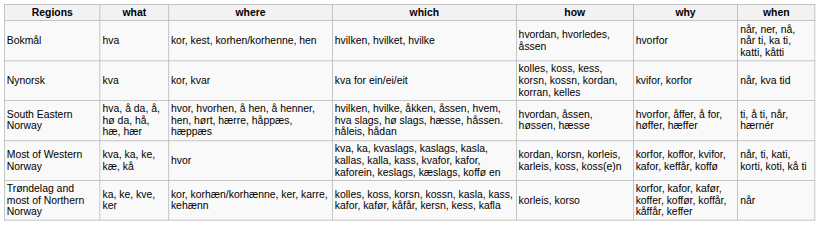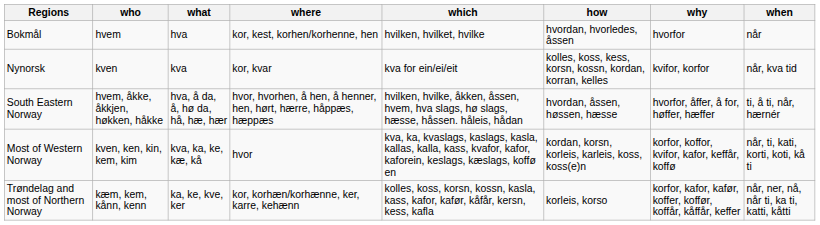 <table class="wikitable">
 <tr>
 <th>Regions</th>
+<th>who</th>
 <th>what</th>
 <th>where</th>
 <th>which</th>
 <th>how</th>
 <th>why</th>
 <th>when</th>
 </tr>
 <tr>
 <td>Bokmål</td>
+<td>hvem</td>
 <td>hva</td>
 <td>kor, kest, korhen/korhenne, hen</td>
 <td>hvilken, hvilket, hvilke</td>
 <td>hvordan, hvorledes, åssen</td>
 <td>hvorfor</td>
-<td>når, ner, nå, når ti, ka ti, katti, kåtti</td>
+<td>når</td>
 </tr>
 <tr>
 <td>Nynorsk</td>
+<td>kven</td>
 <td>kva</td>
 <td>kor, kvar</td>
 <td>kva for ein/ei/eit</td>
 <td>kolles, koss, kess, korsn, kossn, kordan, korran, kelles</td>
 <td>kvifor, korfor</td>
 <td>når, kva tid</td>
 </tr>
 <tr>
 <td>South Eastern Norway</td>
+<td>hvem, åkke, åkkjen, høkken, håkke</td>
 <td>hva, å da, å, hø da, hå, hæ, hær</td>
 <td>hvor, hvorhen, å hen, å henner, hen, hørt, hærre, håppæs, hæppæs</td>
 <td>hvilken, hvilke, åkken, åssen, hvem, hva slags, hø slags, hæsse, håssen. håleis, hådan</td>
 <td>hvordan, åssen, høssen, hæsse</td>
 <td>hvorfor, åffer, å for, høffer, hæffer</td>
 <td>ti, å ti, når, hærnér</td>
 </tr>
 <tr>
 <td>Most of Western Norway</td>
+<td>kven, ken, kin, kem, kim</td>
 <td>kva, ka, ke, kæ, kå</td>
 <td>hvor</td>
 <td>kva, ka, kvaslags, kaslags, kasla, kallas, kalla, kass, kvafor, kafor, kaforein, keslags, kæslags, koffø en</td>
 <td>kordan, korsn, korleis, karleis, koss, koss(e)n</td>
 <td>korfor, koffor, kvifor, kafor, keffår, koffø</td>
 <td>når, ti, kati, korti, koti, kå ti</td>
 </tr>
 <tr>
 <td>Trøndelag and most of Northern Norway</td>
+<td>kæm, kem, kånn, kenn</td>
 <td>ka, ke, kve, ker</td>
 <td>kor, korhæn/korhænne, ker, karre, kehænn</td>
 <td>kolles, koss, korsn, kossn, kasla, kass, kafor, kafør, kåfår, kersn, kess, kafla</td>
 <td>korleis, korso</td>
 <td>korfor, kafor, kafør, koffer, koffør, koffår, kåffår, keffer</td>
-<td>når</td>
+<td>når, ner, nå, når ti, ka ti, katti, kåtti</td>
 </tr>
 </table>
